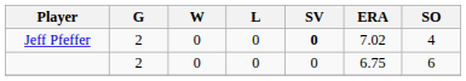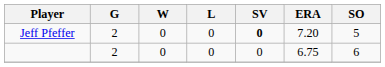 <table class="wikitable sortable">
 <tr>
 <th bgcolor="#DDDDFF" width="16%">Player</th>
 <th bgcolor="#DDDDFF" width="9%">G</th>
 <th bgcolor="#DDDDFF" width="9%">W</th>
 <th bgcolor="#DDDDFF" width="9%">L</th>
 <th bgcolor="#DDDDFF" width="9%">SV</th>
 <th bgcolor="#DDDDFF" width="9%">ERA</th>
 <th bgcolor="#DDDDFF" width="9%">SO</th>
 </tr>
 <tr align="center">
 <td><a href='#'>Jeff Pfeffer</a></td>
 <td>2</td>
 <td>0</td>
 <td>0</td>
 <td><strong>0</strong></td>
-<td>7.02</td>
-<td>4</td>
+<td>7.20</td>
+<td>5</td>
 </tr>
 <tr align=center>
 <td></td>
 <td>2</td>
 <td>0</td>
 <td>0</td>
 <td>0</td>
 <td>6.75</td>
 <td>6</td>
 </tr>
 <tr align="center">
 </tr>
 </table>
